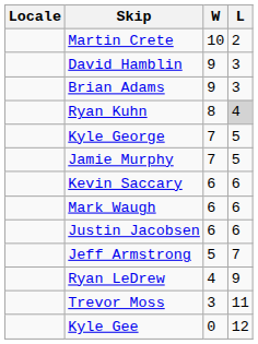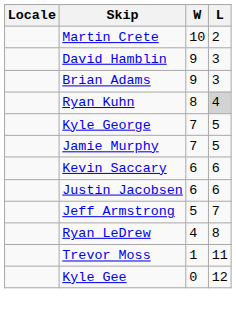 <table class="wikitable" border="1">
 <tr>
 <th>Locale</th>
 <th>Skip</th>
 <th>W</th>
 <th>L</th>
 </tr>
 <tr>
 <td></td>
 <td><a href='#'>Martin Crete</a></td>
 <td>10</td>
 <td>2</td>
 </tr>
 <tr>
 <td></td>
 <td><a href='#'>David Hamblin</a></td>
 <td>9</td>
 <td>3</td>
 </tr>
 <tr>
 <td></td>
 <td><a href='#'>Brian Adams</a></td>
 <td>9</td>
 <td>3</td>
 </tr>
 <tr>
 <td></td>
 <td><a href='#'>Ryan Kuhn</a></td>
 <td>8</td>
 <td style="background: lightgrey;">4</td>
 </tr>
 <tr>
 <td></td>
 <td><a href='#'>Kyle George</a></td>
 <td>7</td>
 <td>5</td>
 </tr>
 <tr>
 <td></td>
 <td><a href='#'>Jamie Murphy</a></td>
 <td>7</td>
 <td>5</td>
 </tr>
 <tr>
 <td></td>
 <td><a href='#'>Kevin Saccary</a></td>
 <td>6</td>
 <td>6</td>
 </tr>
 <tr>
 <td></td>
-<td><a href='#'>Mark Waugh</a></td>
-<td>6</td>
-<td>6</td>
-</tr>
-<tr>
-<td></td>
 <td><a href='#'>Justin Jacobsen</a></td>
 <td>6</td>
 <td>6</td>
 </tr>
 <tr>
 <td></td>
 <td><a href='#'>Jeff Armstrong</a></td>
 <td>5</td>
 <td>7</td>
 </tr>
 <tr>
 <td></td>
 <td><a href='#'>Ryan LeDrew</a></td>
 <td>4</td>
-<td>9</td>
+<td>8</td>
 </tr>
 <tr>
 <td></td>
 <td><a href='#'>Trevor Moss</a></td>
-<td>3</td>
+<td>1</td>
 <td>11</td>
 </tr>
 <tr>
 <td></td>
 <td><a href='#'>Kyle Gee</a></td>
 <td>0</td>
 <td>12</td>
 </tr>
 </table>
